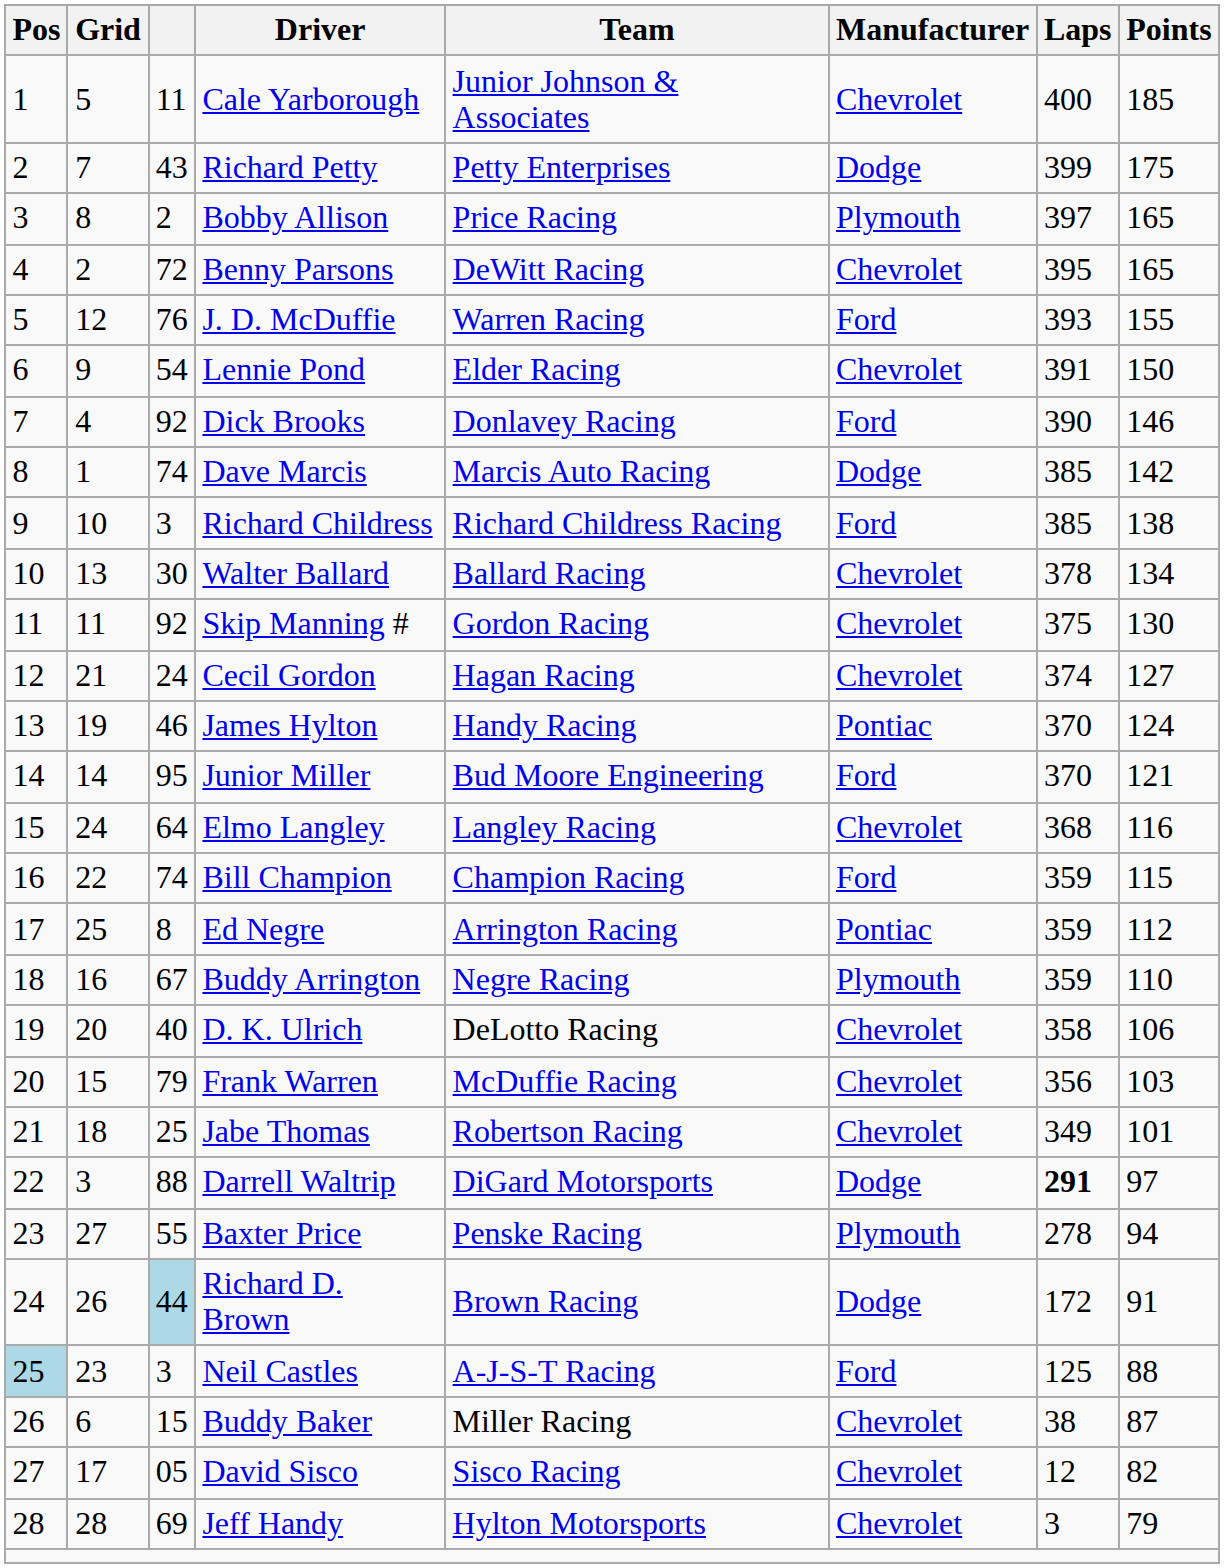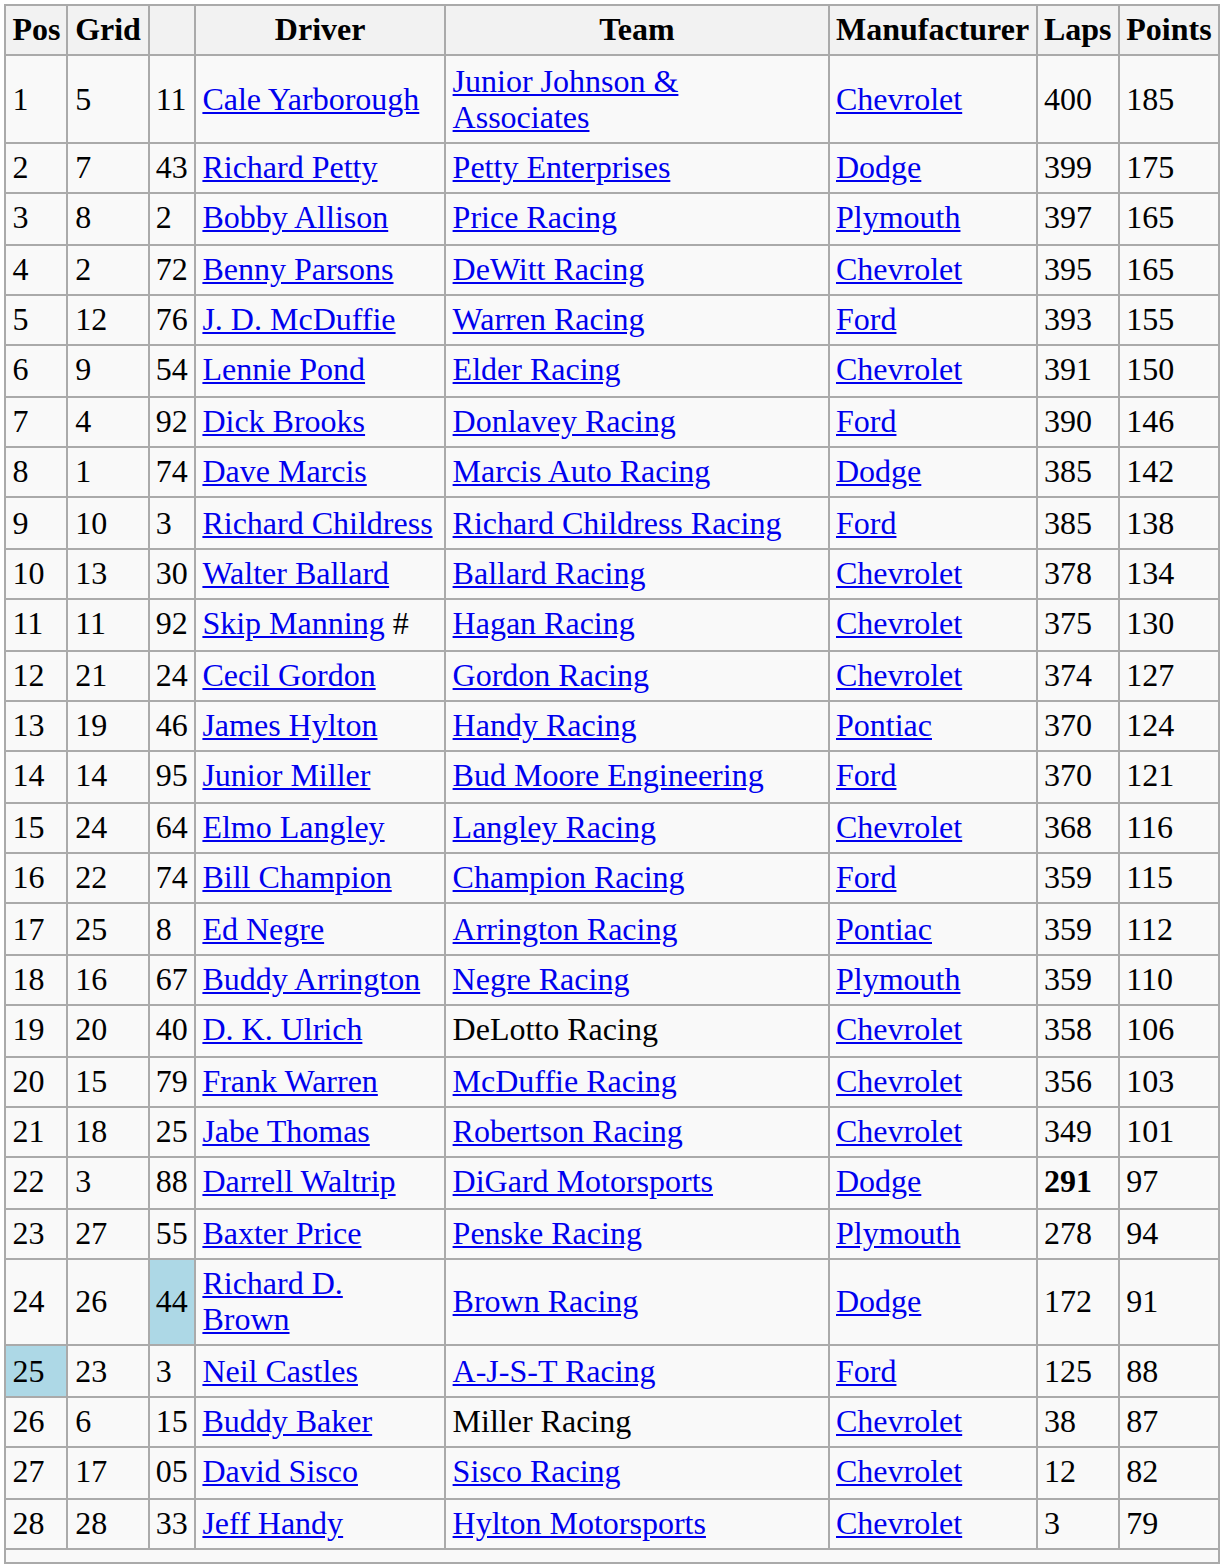 <table class="wikitable" border="1">
 <tr>
 <th>Pos</th>
 <th>Grid</th>
 <th></th>
 <th>Driver</th>
 <th>Team</th>
 <th>Manufacturer</th>
 <th>Laps</th>
 <th>Points</th>
 </tr>
 <tr>
 <td>1</td>
 <td>5</td>
 <td>11</td>
 <td><a href='#'>Cale Yarborough</a></td>
 <td><a href='#'>Junior Johnson & Associates</a></td>
 <td><a href='#'>Chevrolet</a></td>
 <td>400</td>
 <td>185</td>
 </tr>
 <tr>
 <td>2</td>
 <td>7</td>
 <td>43</td>
 <td><a href='#'>Richard Petty</a></td>
 <td><a href='#'>Petty Enterprises</a></td>
 <td><a href='#'>Dodge</a></td>
 <td>399</td>
 <td>175</td>
 </tr>
 <tr>
 <td>3</td>
 <td>8</td>
 <td>2</td>
 <td><a href='#'>Bobby Allison</a></td>
 <td><a href='#'>Price Racing</a></td>
 <td><a href='#'>Plymouth</a></td>
 <td>397</td>
 <td>165</td>
 </tr>
 <tr>
 <td>4</td>
 <td>2</td>
 <td>72</td>
 <td><a href='#'>Benny Parsons</a></td>
 <td><a href='#'>DeWitt Racing</a></td>
 <td><a href='#'>Chevrolet</a></td>
 <td>395</td>
 <td>165</td>
 </tr>
 <tr>
 <td>5</td>
 <td>12</td>
 <td>76</td>
 <td><a href='#'>J. D. McDuffie</a></td>
 <td><a href='#'>Warren Racing</a></td>
 <td><a href='#'>Ford</a></td>
 <td>393</td>
 <td>155</td>
 </tr>
 <tr>
 <td>6</td>
 <td>9</td>
 <td>54</td>
 <td><a href='#'>Lennie Pond</a></td>
 <td><a href='#'>Elder Racing</a></td>
 <td><a href='#'>Chevrolet</a></td>
 <td>391</td>
 <td>150</td>
 </tr>
 <tr>
 <td>7</td>
 <td>4</td>
 <td>92</td>
 <td><a href='#'>Dick Brooks</a></td>
 <td><a href='#'>Donlavey Racing</a></td>
 <td><a href='#'>Ford</a></td>
 <td>390</td>
 <td>146</td>
 </tr>
 <tr>
 <td>8</td>
 <td>1</td>
 <td>74</td>
 <td><a href='#'>Dave Marcis</a></td>
 <td><a href='#'>Marcis Auto Racing</a></td>
 <td><a href='#'>Dodge</a></td>
 <td>385</td>
 <td>142</td>
 </tr>
 <tr>
 <td>9</td>
 <td>10</td>
 <td>3</td>
 <td><a href='#'>Richard Childress</a></td>
 <td><a href='#'>Richard Childress Racing</a></td>
 <td><a href='#'>Ford</a></td>
 <td>385</td>
 <td>138</td>
 </tr>
 <tr>
 <td>10</td>
 <td>13</td>
 <td>30</td>
 <td><a href='#'>Walter Ballard</a></td>
 <td><a href='#'>Ballard Racing</a></td>
 <td><a href='#'>Chevrolet</a></td>
 <td>378</td>
 <td>134</td>
 </tr>
 <tr>
 <td>11</td>
 <td>11</td>
 <td>92</td>
 <td><a href='#'>Skip Manning</a> #</td>
-<td><a href='#'>Gordon Racing</a></td>
+<td><a href='#'>Hagan Racing</a></td>
 <td><a href='#'>Chevrolet</a></td>
 <td>375</td>
 <td>130</td>
 </tr>
 <tr>
 <td>12</td>
 <td>21</td>
 <td>24</td>
 <td><a href='#'>Cecil Gordon</a></td>
-<td><a href='#'>Hagan Racing</a></td>
+<td><a href='#'>Gordon Racing</a></td>
 <td><a href='#'>Chevrolet</a></td>
 <td>374</td>
 <td>127</td>
 </tr>
 <tr>
 <td>13</td>
 <td>19</td>
 <td>46</td>
 <td><a href='#'>James Hylton</a></td>
 <td><a href='#'>Handy Racing</a></td>
 <td><a href='#'>Pontiac</a></td>
 <td>370</td>
 <td>124</td>
 </tr>
 <tr>
 <td>14</td>
 <td>14</td>
 <td>95</td>
 <td><a href='#'>Junior Miller</a></td>
 <td><a href='#'>Bud Moore Engineering</a></td>
 <td><a href='#'>Ford</a></td>
 <td>370</td>
 <td>121</td>
 </tr>
 <tr>
 <td>15</td>
 <td>24</td>
 <td>64</td>
 <td><a href='#'>Elmo Langley</a></td>
 <td><a href='#'>Langley Racing</a></td>
 <td><a href='#'>Chevrolet</a></td>
 <td>368</td>
 <td>116</td>
 </tr>
 <tr>
 <td>16</td>
 <td>22</td>
 <td>74</td>
 <td><a href='#'>Bill Champion</a></td>
 <td><a href='#'>Champion Racing</a></td>
 <td><a href='#'>Ford</a></td>
 <td>359</td>
 <td>115</td>
 </tr>
 <tr>
 <td>17</td>
 <td>25</td>
 <td>8</td>
 <td><a href='#'>Ed Negre</a></td>
 <td><a href='#'>Arrington Racing</a></td>
 <td><a href='#'>Pontiac</a></td>
 <td>359</td>
 <td>112</td>
 </tr>
 <tr>
 <td>18</td>
 <td>16</td>
 <td>67</td>
 <td><a href='#'>Buddy Arrington</a></td>
 <td><a href='#'>Negre Racing</a></td>
 <td><a href='#'>Plymouth</a></td>
 <td>359</td>
 <td>110</td>
 </tr>
 <tr>
 <td>19</td>
 <td>20</td>
 <td>40</td>
 <td><a href='#'>D. K. Ulrich</a></td>
 <td>DeLotto Racing</td>
 <td><a href='#'>Chevrolet</a></td>
 <td>358</td>
 <td>106</td>
 </tr>
 <tr>
 <td>20</td>
 <td>15</td>
 <td>79</td>
 <td><a href='#'>Frank Warren</a></td>
 <td><a href='#'>McDuffie Racing</a></td>
 <td><a href='#'>Chevrolet</a></td>
 <td>356</td>
 <td>103</td>
 </tr>
 <tr>
 <td>21</td>
 <td>18</td>
 <td>25</td>
 <td><a href='#'>Jabe Thomas</a></td>
 <td><a href='#'>Robertson Racing</a></td>
 <td><a href='#'>Chevrolet</a></td>
 <td>349</td>
 <td>101</td>
 </tr>
 <tr>
 <td>22</td>
 <td>3</td>
 <td>88</td>
 <td><a href='#'>Darrell Waltrip</a></td>
 <td><a href='#'>DiGard Motorsports</a></td>
 <td><a href='#'>Dodge</a></td>
 <td><strong>291</strong></td>
 <td>97</td>
 </tr>
 <tr>
 <td>23</td>
 <td>27</td>
 <td>55</td>
 <td><a href='#'>Baxter Price</a></td>
 <td><a href='#'>Penske Racing</a></td>
 <td><a href='#'>Plymouth</a></td>
 <td>278</td>
 <td>94</td>
 </tr>
 <tr>
 <td>24</td>
 <td>26</td>
 <td style="background: lightblue;">44</td>
 <td><a href='#'>Richard D. Brown</a></td>
 <td><a href='#'>Brown Racing</a></td>
 <td><a href='#'>Dodge</a></td>
 <td>172</td>
 <td>91</td>
 </tr>
 <tr>
 <td style="background: lightblue;">25</td>
 <td>23</td>
 <td>3</td>
 <td><a href='#'>Neil Castles</a></td>
 <td><a href='#'>A-J-S-T Racing</a></td>
 <td><a href='#'>Ford</a></td>
 <td>125</td>
 <td>88</td>
 </tr>
 <tr>
 <td>26</td>
 <td>6</td>
 <td>15</td>
 <td><a href='#'>Buddy Baker</a></td>
 <td>Miller Racing</td>
 <td><a href='#'>Chevrolet</a></td>
 <td>38</td>
 <td>87</td>
 </tr>
 <tr>
 <td>27</td>
 <td>17</td>
 <td>05</td>
 <td><a href='#'>David Sisco</a></td>
 <td><a href='#'>Sisco Racing</a></td>
 <td><a href='#'>Chevrolet</a></td>
 <td>12</td>
 <td>82</td>
 </tr>
 <tr>
 <td>28</td>
 <td>28</td>
-<td>69</td>
+<td>33</td>
 <td><a href='#'>Jeff Handy</a></td>
 <td><a href='#'>Hylton Motorsports</a></td>
 <td><a href='#'>Chevrolet</a></td>
 <td>3</td>
 <td>79</td>
 </tr>
 <tr class="sortbottom">
 <td colspan="9"></td>
 </tr>
 </table>
